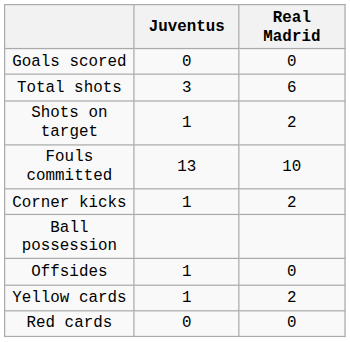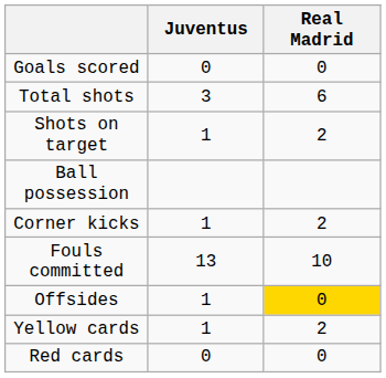 <table class="wikitable" style="text-align: center">
 <tr>
 <th width=100></th>
 <th width=80>Juventus</th>
 <th width=80>Real Madrid</th>
 </tr>
 <tr>
 <td>Goals scored</td>
 <td>0</td>
 <td>0</td>
 </tr>
 <tr>
 <td>Total shots</td>
 <td>3</td>
 <td>6</td>
 </tr>
 <tr>
 <td>Shots on target</td>
 <td>1</td>
 <td>2</td>
 </tr>
 <tr>
-<td>Fouls committed</td>
-<td>13</td>
-<td>10</td>
+<td>Ball possession</td>
+<td></td>
+<td></td>
 </tr>
 <tr>
 <td>Corner kicks</td>
 <td>1</td>
 <td>2</td>
 </tr>
 <tr>
-<td>Ball possession</td>
-<td></td>
-<td></td>
+<td>Fouls committed</td>
+<td>13</td>
+<td>10</td>
 </tr>
 <tr>
 <td>Offsides</td>
 <td>1</td>
-<td>0</td>
+<td style="background: gold;">0</td>
 </tr>
 <tr>
 <td>Yellow cards</td>
 <td>1</td>
 <td>2</td>
 </tr>
 <tr>
 <td>Red cards</td>
 <td>0</td>
 <td>0</td>
 </tr>
 </table>
